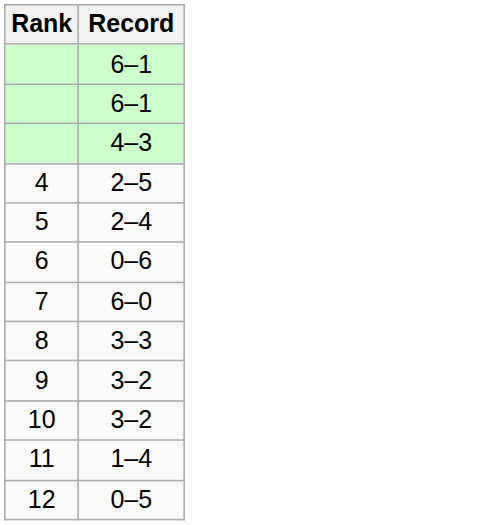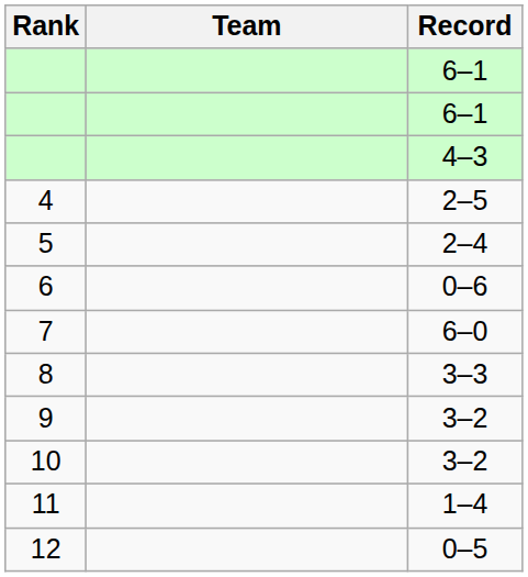 <table class="wikitable" style="text-align: center;">
 <tr>
 <th width=40>Rank</th>
+<th width=180>Team</th>
 <th width=60>Record</th>
 </tr>
 <tr bgcolor="#ccffcc">
 <td></td>
+<td align=left></td>
 <td>6–1</td>
 </tr>
 <tr bgcolor="#ccffcc">
 <td></td>
+<td align=left></td>
 <td>6–1</td>
 </tr>
 <tr bgcolor="#ccffcc">
 <td></td>
+<td align=left></td>
 <td>4–3</td>
 </tr>
 <tr>
 <td>4</td>
+<td align=left></td>
 <td>2–5</td>
 </tr>
 <tr>
 <td>5</td>
+<td align=left></td>
 <td>2–4</td>
 </tr>
 <tr>
 <td>6</td>
+<td align=left></td>
 <td>0–6</td>
 </tr>
 <tr>
 <td>7</td>
+<td align=left></td>
 <td>6–0</td>
 </tr>
 <tr>
 <td>8</td>
+<td align=left></td>
 <td>3–3</td>
 </tr>
 <tr>
 <td>9</td>
+<td align=left></td>
 <td>3–2</td>
 </tr>
 <tr>
 <td>10</td>
+<td align=left></td>
 <td>3–2</td>
 </tr>
 <tr>
 <td>11</td>
+<td align=left></td>
 <td>1–4</td>
 </tr>
 <tr>
 <td>12</td>
+<td align=left></td>
 <td>0–5</td>
 </tr>
 </table>
